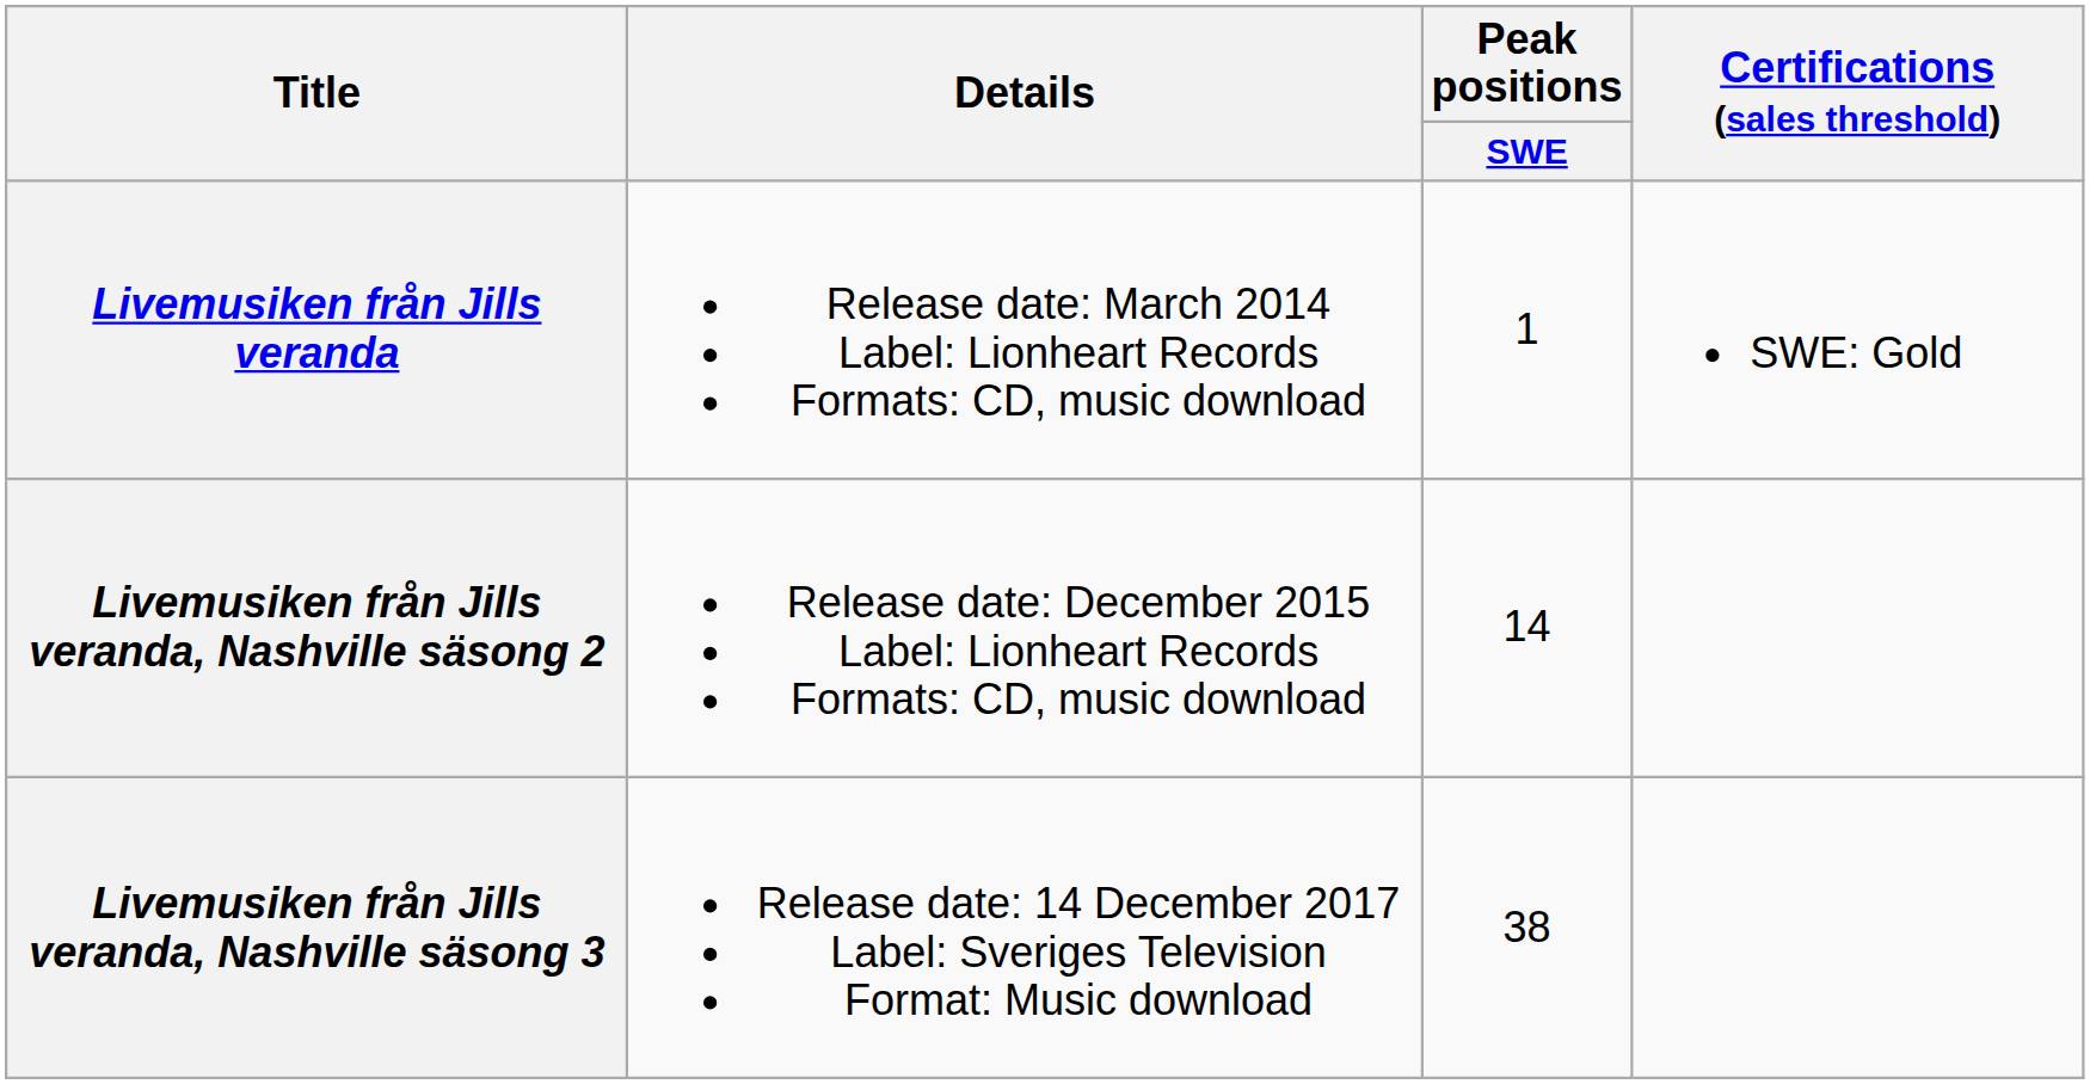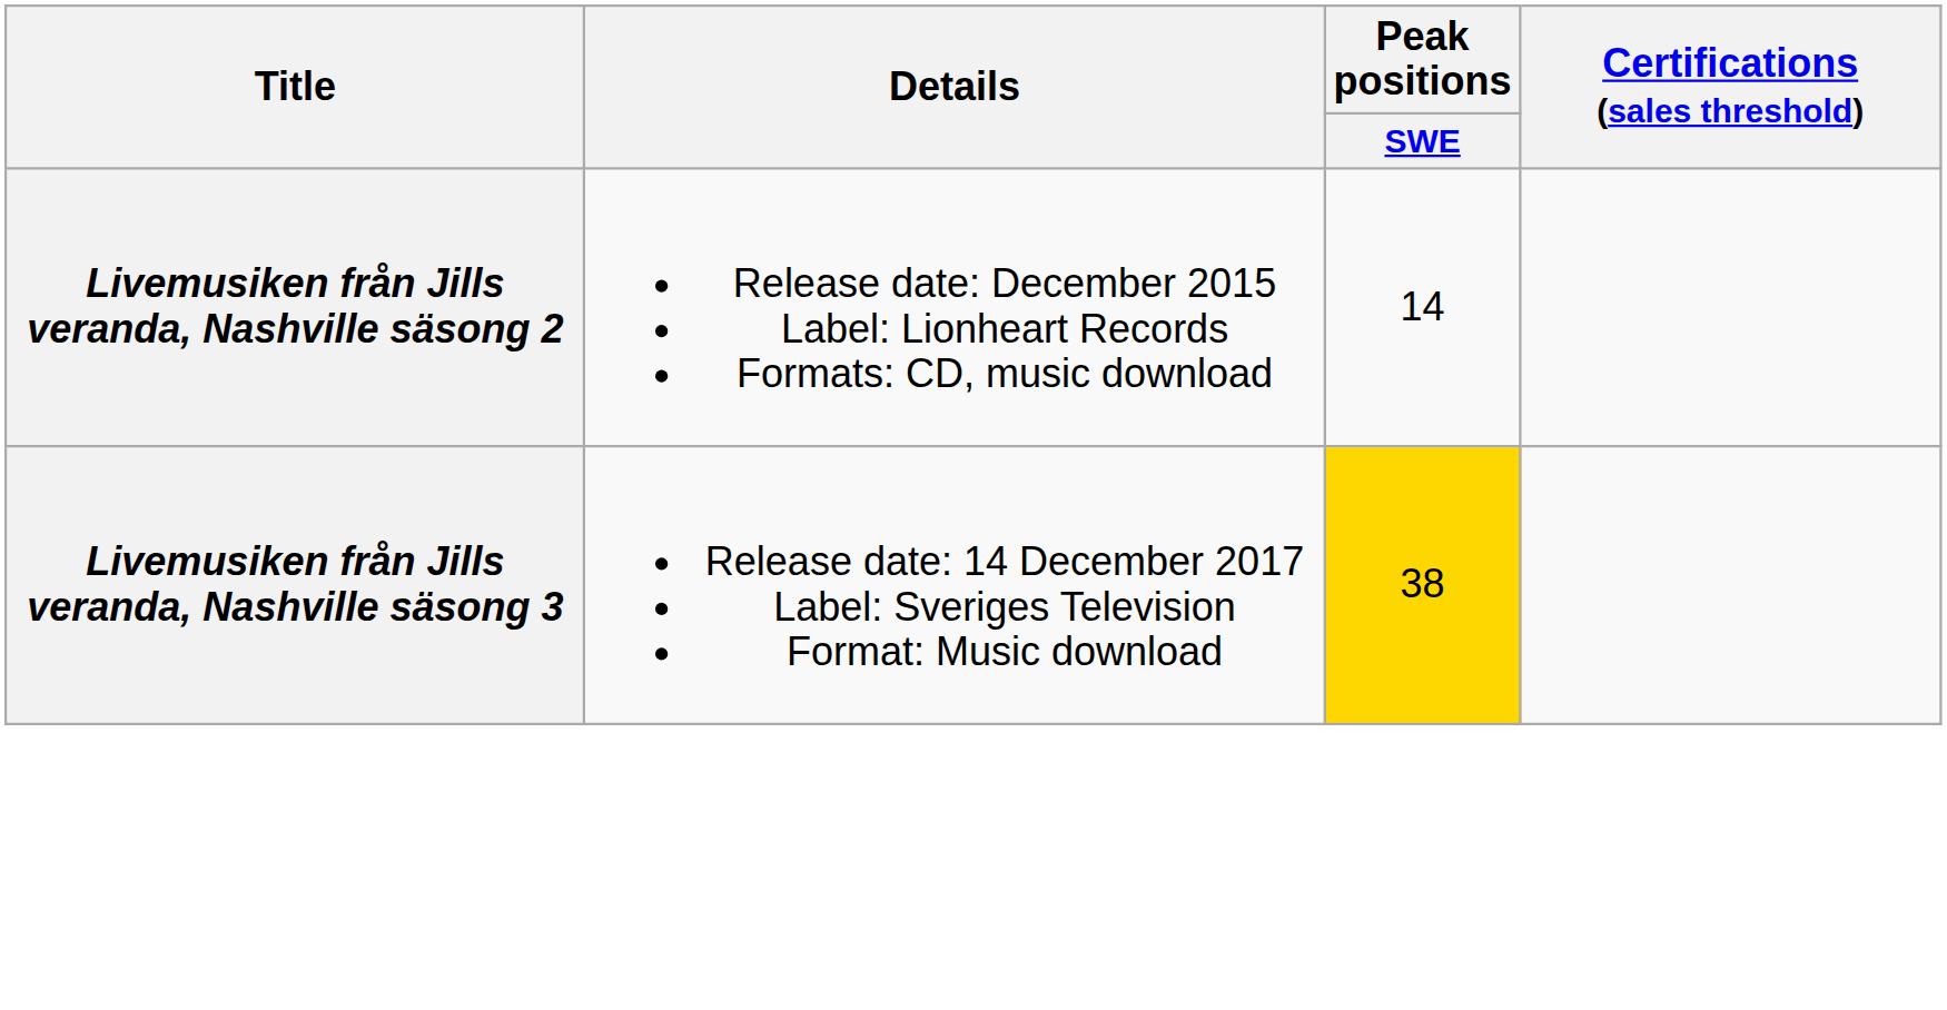 <table class="wikitable plainrowheaders" style="text-align:center;">
 <tr>
 <th rowspan="2" style="width:14em;">Title</th>
 <th rowspan="2" style="width:18em;">Details</th>
 <th colspan="1">Peak positions</th>
 <th rowspan="2" style="width:10em;"><a href='#'>Certifications</a><br><small>(<a href='#'>sales threshold</a>)</small></th>
 </tr>
 <tr style="font-size:smaller;">
 <th width="40"><a href='#'>SWE</a><br></th>
 </tr>
 <tr>
-<th scope="row"><em><a href='#'>Livemusiken från Jills veranda</a></em></th>
-<td><br><ul><li>Release date: March 2014</li><li>Label: Lionheart Records</li><li>Formats: CD, music download</li></ul></td>
-<td>1</td>
-<td align="left"><br><ul><li>SWE: Gold</li></ul></td>
-</tr>
-<tr>
 <th scope="row"><em>Livemusiken från Jills veranda, Nashville säsong 2</em></th>
 <td><br><ul><li>Release date: December 2015</li><li>Label: Lionheart Records</li><li>Formats: CD, music download</li></ul></td>
 <td>14</td>
 <td align="left"></td>
 </tr>
 <tr>
 <th scope="row"><em>Livemusiken från Jills veranda, Nashville säsong 3</em></th>
 <td><br><ul><li>Release date: 14 December 2017</li><li>Label: Sveriges Television</li><li>Format: Music download</li></ul></td>
-<td>38</td>
+<td style="background: gold;">38</td>
 <td align="left"></td>
 </tr>
 </table>
